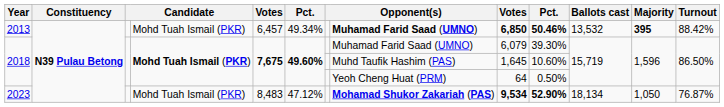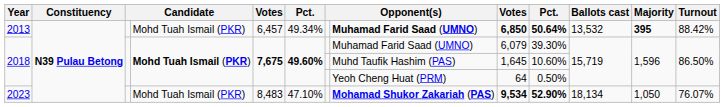 <table class="wikitable" style="margin:0.5em ; font-size:95%">
 <tr>
 <th>Year</th>
 <th>Constituency</th>
 <th colspan="2">Candidate</th>
 <th>Votes</th>
 <th>Pct.</th>
 <th colspan="2">Opponent(s)</th>
 <th>Votes</th>
 <th>Pct.</th>
 <th>Ballots cast</th>
 <th>Majority</th>
 <th>Turnout</th>
 </tr>
 <tr>
 <td><a href='#'>2013</a></td>
 <td rowspan="5"><strong>N39 <a href='#'>Pulau Betong</a></strong></td>
 <td></td>
 <td>Mohd Tuah Ismail (<a href='#'>PKR</a>)</td>
 <td align=right>6,457</td>
 <td>49.34%</td>
 <td></td>
 <td><strong>Muhamad Farid Saad</strong> (<a href='#'><strong>UMNO</strong></a>)</td>
 <td align=right><strong>6,850</strong></td>
-<td><strong>50.46%</strong></td>
+<td><strong>50.64%</strong></td>
 <td>13,532</td>
 <td><strong>395</strong></td>
 <td>88.42%</td>
 </tr>
 <tr>
 <td rowspan="3"><a href='#'>2018</a></td>
 <td rowspan="3" ></td>
 <td rowspan="3"><strong>Mohd Tuah Ismail</strong> (<a href='#'><strong>PKR</strong></a>)</td>
 <td rowspan="3"  align=right><strong>7,675</strong></td>
 <td rowspan="3"><strong>49.60%</strong></td>
 <td></td>
 <td>Muhamad Farid Saad (<a href='#'>UMNO</a>)</td>
 <td align=right>6,079</td>
 <td>39.30%</td>
 <td rowspan="3">15,719</td>
 <td rowspan="3">1,596</td>
 <td rowspan="3">86.50%</td>
 </tr>
 <tr>
 <td></td>
 <td>Muhd Taufik Hashim (<a href='#'>PAS</a>)</td>
 <td align=right>1,645</td>
 <td>10.60%</td>
 </tr>
 <tr>
 <td bgcolor=></td>
 <td>Yeoh Cheng Huat (<a href='#'>PRM</a>)</td>
 <td align=right>64</td>
 <td align=right>0.50%</td>
 </tr>
 <tr>
 <td><a href='#'>2023</a></td>
 <td></td>
 <td>Mohd Tuah Ismail (<a href='#'>PKR</a>)</td>
 <td align=right>8,483</td>
-<td>47.12%</td>
+<td>47.10%</td>
 <td bgcolor=></td>
 <td><strong><a href='#'>Mohamad Shukor Zakariah</a></strong> (<a href='#'><strong>PAS</strong></a>)</td>
 <td align=right><strong>9,534</strong></td>
 <td><strong>52.90%</strong></td>
 <td>18,134</td>
 <td>1,050</td>
-<td>76.87%</td>
+<td>76.07%</td>
 </tr>
 </table>
